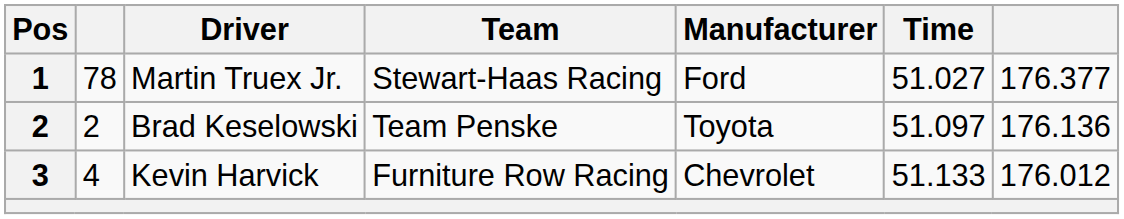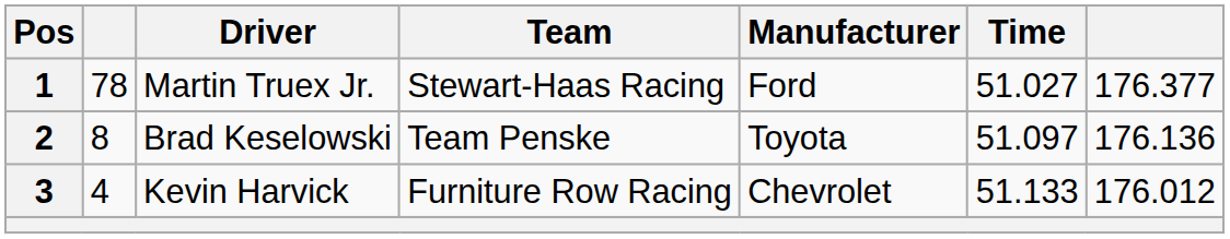 <table class="wikitable" style="font-size:95%">
 <tr>
 <th>Pos</th>
 <th></th>
 <th>Driver</th>
 <th>Team</th>
 <th>Manufacturer</th>
 <th>Time</th>
 <th></th>
 </tr>
 <tr>
 <th>1</th>
 <td>78</td>
 <td>Martin Truex Jr.</td>
 <td>Stewart-Haas Racing</td>
 <td>Ford</td>
 <td>51.027</td>
 <td>176.377</td>
 </tr>
 <tr>
 <th>2</th>
-<td>2</td>
+<td>8</td>
 <td>Brad Keselowski</td>
 <td>Team Penske</td>
 <td>Toyota</td>
 <td>51.097</td>
 <td>176.136</td>
 </tr>
 <tr>
 <th>3</th>
 <td>4</td>
 <td>Kevin Harvick</td>
 <td>Furniture Row Racing</td>
 <td>Chevrolet</td>
 <td>51.133</td>
 <td>176.012</td>
 </tr>
 <tr>
 <th colspan="7"></th>
 </tr>
 </table>
